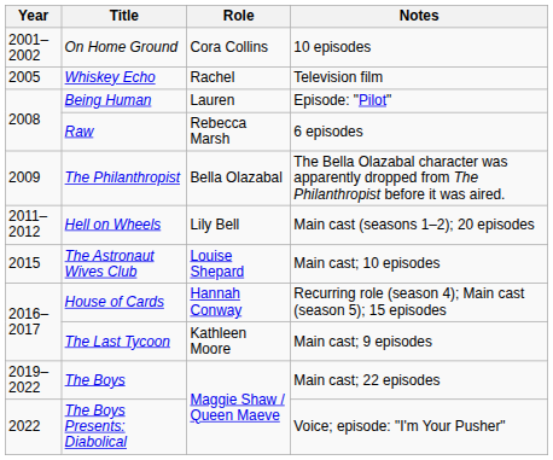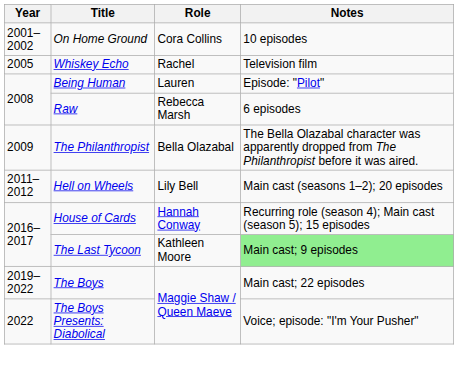 <table class="wikitable">
 <tr>
 <th>Year</th>
 <th>Title</th>
 <th>Role</th>
 <th>Notes</th>
 </tr>
 <tr>
 <td>2001–2002</td>
 <td><em>On Home Ground</em></td>
 <td>Cora Collins</td>
 <td>10 episodes</td>
 </tr>
 <tr>
 <td>2005</td>
 <td><em><a href='#'>Whiskey Echo</a></em></td>
 <td>Rachel</td>
 <td>Television film</td>
 </tr>
 <tr>
 <td rowspan="2">2008</td>
 <td><em><a href='#'>Being Human</a></em></td>
 <td>Lauren</td>
 <td>Episode: "<a href='#'>Pilot</a>"</td>
 </tr>
 <tr>
 <td><em><a href='#'>Raw</a></em></td>
 <td>Rebecca Marsh</td>
 <td>6 episodes</td>
 </tr>
 <tr>
 <td>2009</td>
 <td><em><a href='#'>The Philanthropist</a></em></td>
 <td>Bella Olazabal</td>
 <td>The Bella Olazabal character was apparently dropped from <em>The Philanthropist</em> before it was aired.</td>
 </tr>
 <tr>
 <td>2011–2012</td>
 <td><em><a href='#'>Hell on Wheels</a></em></td>
 <td>Lily Bell</td>
 <td>Main cast (seasons 1–2); 20 episodes</td>
 </tr>
 <tr>
-<td>2015</td>
-<td><em><a href='#'>The Astronaut Wives Club</a></em></td>
-<td><a href='#'>Louise Shepard</a></td>
-<td>Main cast; 10 episodes</td>
-</tr>
-<tr>
 <td rowspan="2">2016–2017</td>
 <td><em><a href='#'>House of Cards</a></em></td>
 <td><a href='#'>Hannah Conway</a></td>
 <td>Recurring role (season 4); Main cast (season 5); 15 episodes</td>
 </tr>
 <tr>
 <td><em><a href='#'>The Last Tycoon</a></em></td>
 <td>Kathleen Moore</td>
-<td>Main cast; 9 episodes</td>
+<td style="background: lightgreen;">Main cast; 9 episodes</td>
 </tr>
 <tr>
 <td>2019–2022</td>
 <td><em><a href='#'>The Boys</a></em></td>
 <td rowspan="2"><a href='#'>Maggie Shaw / Queen Maeve</a></td>
 <td>Main cast; 22 episodes</td>
 </tr>
 <tr>
 <td>2022</td>
 <td><em><a href='#'>The Boys Presents: Diabolical</a></em></td>
 <td>Voice; episode: "I'm Your Pusher"</td>
 </tr>
 </table>
